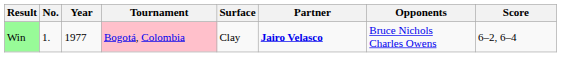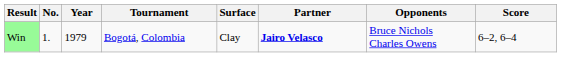 <table class="sortable wikitable">
 <tr>
 <th style="width:40px">Result</th>
 <th style="width:25px">No.</th>
 <th style="width:50px">Year</th>
 <th style="width:160px">Tournament</th>
 <th style="width:50px">Surface</th>
 <th style="width:150px">Partner</th>
 <th style="width:150px">Opponents</th>
 <th style="width:110px">Score</th>
 </tr>
 <tr>
 <td style="background:#98fb98;">Win</td>
 <td>1.</td>
-<td>1977</td>
-<td style="background: pink;"><a href='#'>Bogotá</a>, <a href='#'>Colombia</a></td>
+<td>1979</td>
+<td><a href='#'>Bogotá</a>, <a href='#'>Colombia</a></td>
 <td>Clay</td>
 <td><strong> <a href='#'>Jairo Velasco</a></strong></td>
 <td> <a href='#'>Bruce Nichols</a><br> <a href='#'>Charles Owens</a></td>
 <td>6–2, 6–4</td>
 </tr>
 </table>
